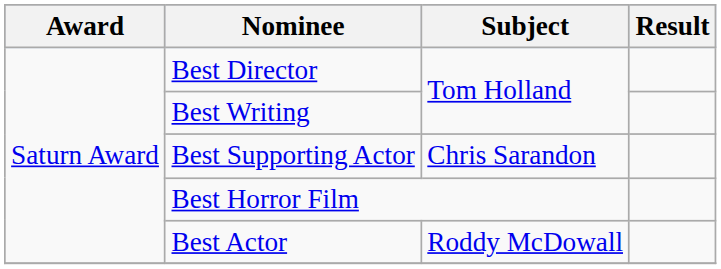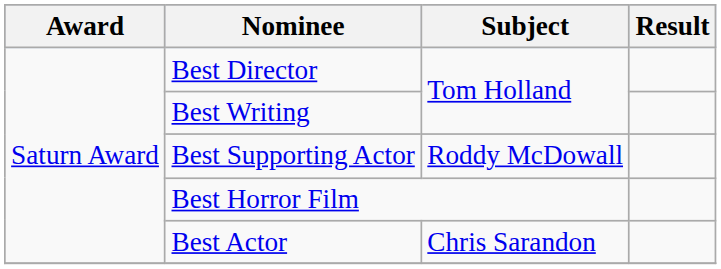 <table class="wikitable">
 <tr style="background:#b0c4de; text-align:center;">
 <th>Award</th>
 <th>Nominee</th>
 <th>Subject</th>
 <th>Result</th>
 </tr>
 <tr>
 <td rowspan=5><a href='#'>Saturn Award</a></td>
 <td><a href='#'>Best Director</a></td>
 <td rowspan=2><a href='#'>Tom Holland</a></td>
 <td></td>
 </tr>
 <tr>
 <td><a href='#'>Best Writing</a></td>
 <td></td>
 </tr>
 <tr>
 <td><a href='#'>Best Supporting Actor</a></td>
-<td><a href='#'>Chris Sarandon</a></td>
+<td><a href='#'>Roddy McDowall</a></td>
 <td></td>
 </tr>
 <tr>
 <td colspan=2><a href='#'>Best Horror Film</a></td>
 <td></td>
 </tr>
 <tr>
 <td><a href='#'>Best Actor</a></td>
-<td><a href='#'>Roddy McDowall</a></td>
+<td><a href='#'>Chris Sarandon</a></td>
 <td></td>
 </tr>
 <tr>
 </tr>
 </table>
